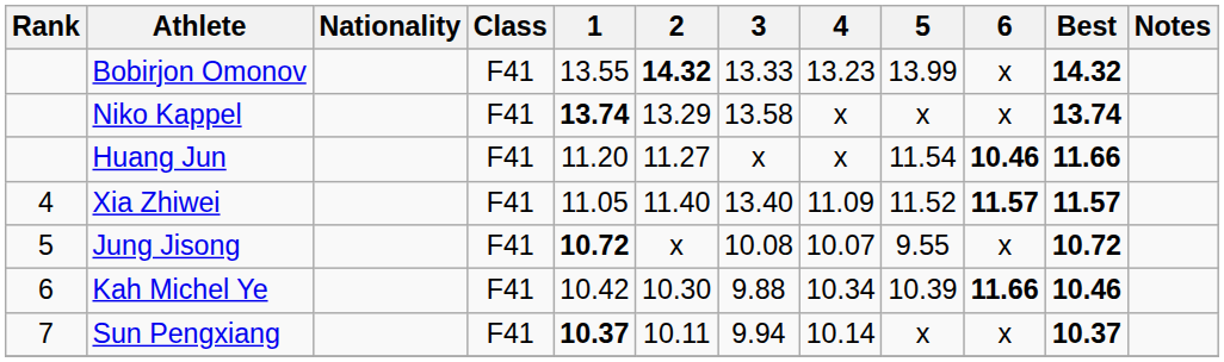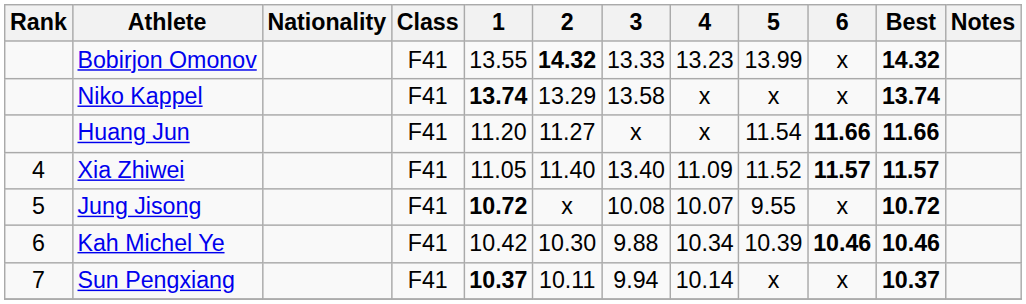 <table class="wikitable sortable" style="text-align:center">
 <tr>
 <th>Rank</th>
 <th>Athlete</th>
 <th>Nationality</th>
 <th>Class</th>
 <th>1</th>
 <th>2</th>
 <th>3</th>
 <th>4</th>
 <th>5</th>
 <th>6</th>
 <th>Best</th>
 <th>Notes</th>
 </tr>
 <tr>
 <td></td>
 <td align="left"><a href='#'>Bobirjon Omonov</a></td>
 <td align="left"></td>
 <td>F41</td>
 <td>13.55</td>
 <td><strong>14.32</strong></td>
 <td>13.33</td>
 <td>13.23</td>
 <td>13.99</td>
 <td>x</td>
 <td><strong>14.32</strong></td>
 <td></td>
 </tr>
 <tr>
 <td></td>
 <td align="left"><a href='#'>Niko Kappel</a></td>
 <td align="left"></td>
 <td>F41</td>
 <td><strong>13.74</strong></td>
 <td>13.29</td>
 <td>13.58</td>
 <td>x</td>
 <td>x</td>
 <td>x</td>
 <td><strong>13.74</strong></td>
 <td></td>
 </tr>
 <tr>
 <td></td>
 <td align="left"><a href='#'>Huang Jun</a></td>
 <td align="left"></td>
 <td>F41</td>
 <td>11.20</td>
 <td>11.27</td>
 <td>x</td>
 <td>x</td>
 <td>11.54</td>
-<td><strong>10.46</strong></td>
+<td><strong>11.66</strong></td>
 <td><strong>11.66</strong></td>
 <td></td>
 </tr>
 <tr>
 <td>4</td>
 <td align="left"><a href='#'>Xia Zhiwei</a></td>
 <td align="left"></td>
 <td>F41</td>
 <td>11.05</td>
 <td>11.40</td>
 <td>13.40</td>
 <td>11.09</td>
 <td>11.52</td>
 <td><strong>11.57</strong></td>
 <td><strong>11.57</strong></td>
 <td></td>
 </tr>
 <tr>
 <td>5</td>
 <td align="left"><a href='#'>Jung Jisong</a></td>
 <td align="left"></td>
 <td>F41</td>
 <td><strong>10.72</strong></td>
 <td>x</td>
 <td>10.08</td>
 <td>10.07</td>
 <td>9.55</td>
 <td>x</td>
 <td><strong>10.72</strong></td>
 <td></td>
 </tr>
 <tr>
 <td>6</td>
 <td align="left"><a href='#'>Kah Michel Ye</a></td>
 <td align="left"></td>
 <td>F41</td>
 <td>10.42</td>
 <td>10.30</td>
 <td>9.88</td>
 <td>10.34</td>
 <td>10.39</td>
-<td><strong>11.66</strong></td>
+<td><strong>10.46</strong></td>
 <td><strong>10.46</strong></td>
 <td></td>
 </tr>
 <tr>
 <td>7</td>
 <td align="left"><a href='#'>Sun Pengxiang</a></td>
 <td align="left"></td>
 <td>F41</td>
 <td><strong>10.37</strong></td>
 <td>10.11</td>
 <td>9.94</td>
 <td>10.14</td>
 <td>x</td>
 <td>x</td>
 <td><strong>10.37</strong></td>
 <td></td>
 </tr>
 <tr>
 </tr>
 <tr>
 </tr>
 </table>
